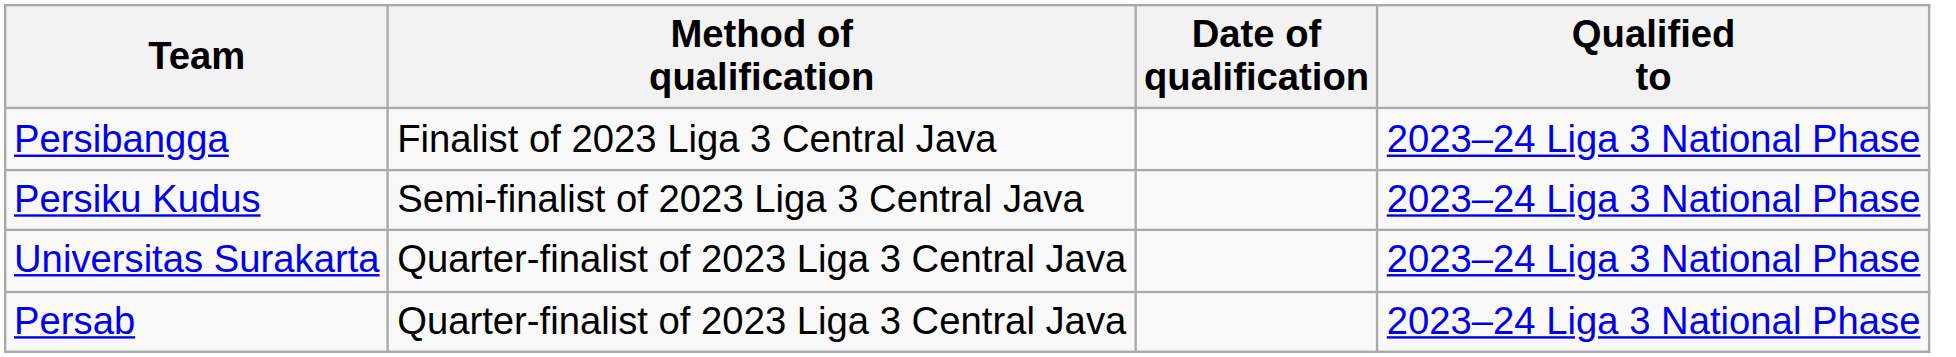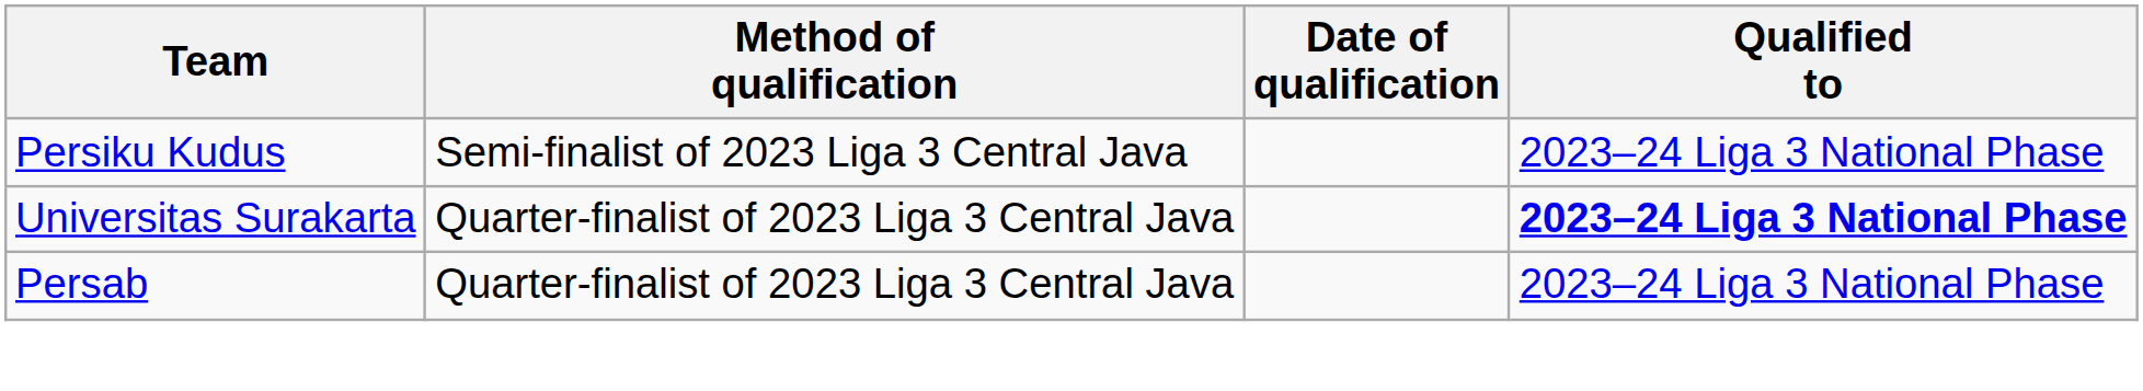 <table class="wikitable sortable" style="text-align: left;">
 <tr>
 <th>Team</th>
 <th>Method of <br> qualification</th>
 <th>Date of <br> qualification</th>
 <th>Qualified <br> to<br></th>
-</tr>
-<tr>
-<td><a href='#'>Persibangga</a></td>
-<td {{Sort>Finalist of 2023 Liga 3 Central Java</td>
-<td></td>
-<td><a href='#'>2023–24 Liga 3 National Phase</a></td>
 </tr>
 <tr>
 <td><a href='#'>Persiku Kudus</a></td>
 <td {{Sort>Semi-finalist of 2023 Liga 3 Central Java</td>
 <td></td>
 <td><a href='#'>2023–24 Liga 3 National Phase</a></td>
 </tr>
 <tr>
 <td><a href='#'>Universitas Surakarta</a></td>
 <td {{Sort>Quarter-finalist of 2023 Liga 3 Central Java</td>
 <td></td>
-<td><a href='#'>2023–24 Liga 3 National Phase</a></td>
+<td><strong><a href='#'>2023–24 Liga 3 National Phase</a></strong></td>
 </tr>
 <tr>
 <td><a href='#'>Persab</a></td>
 <td {{Sort>Quarter-finalist of 2023 Liga 3 Central Java</td>
 <td></td>
 <td><a href='#'>2023–24 Liga 3 National Phase</a></td>
 </tr>
 </table>
